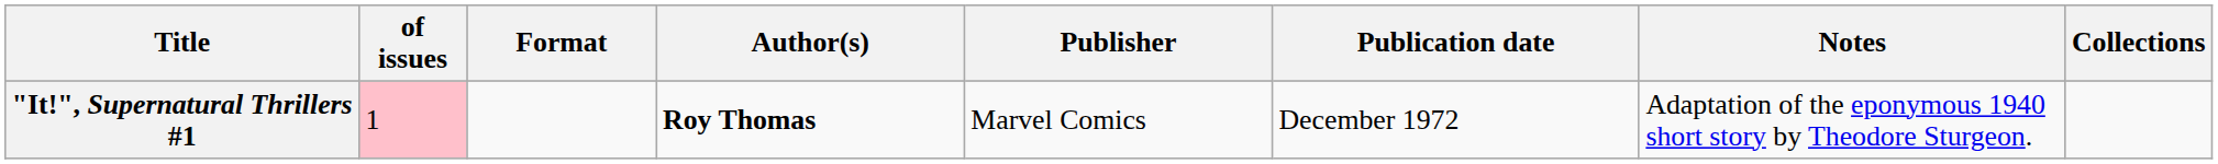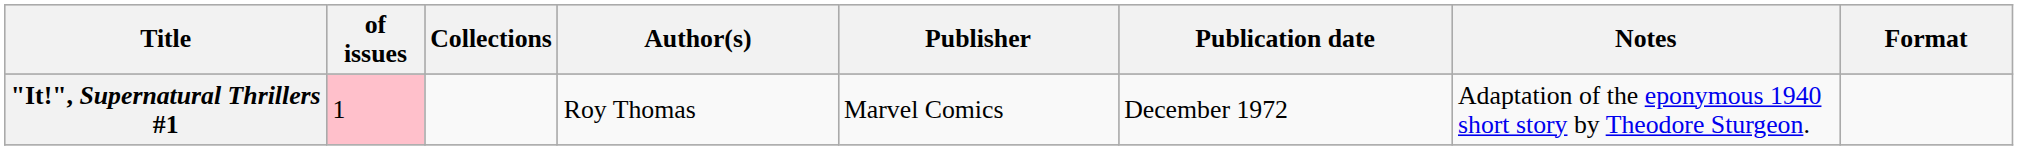 <table class="wikitable">
 <tr>
 <th>Title</th>
 <th style="width:40pt"> of issues</th>
-<th style="width:75pt">Format</th>
+<th>Collections</th>
 <th style="width:125pt">Author(s)</th>
 <th style="width:125pt">Publisher</th>
 <th style="width:150pt">Publication date</th>
 <th style="width:175pt">Notes</th>
-<th>Collections</th>
+<th style="width:75pt">Format</th>
 </tr>
 <tr>
 <th>"It!", <em>Supernatural Thrillers</em> #1</th>
 <td style="background: pink;">1</td>
 <td></td>
-<td><strong>Roy Thomas</strong></td>
+<td>Roy Thomas</td>
 <td>Marvel Comics</td>
 <td>December 1972</td>
 <td>Adaptation of the <a href='#'>eponymous 1940 short story</a> by <a href='#'>Theodore Sturgeon</a>.</td>
 <td></td>
 </tr>
 </table>
